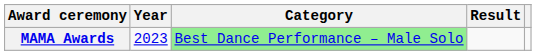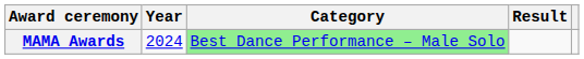 <table class="wikitable plainrowheaders sortable" style="text-align:center">
 <tr>
 <th scope="col">Award ceremony</th>
 <th scope="col">Year</th>
 <th scope="col">Category</th>
 <th scope="col">Result</th>
 <th scope="col" class="unsortable"></th>
 </tr>
 <tr>
 <th scope="row"><a href='#'>MAMA Awards</a></th>
-<td style="text-align:center"><a href='#'>2023</a></td>
+<td style="text-align:center"><a href='#'>2024</a></td>
 <td style="background: lightgreen;"><a href='#'>Best Dance Performance – Male Solo</a></td>
 <td></td>
 <td style="text-align:center"></td>
 </tr>
 </table>
